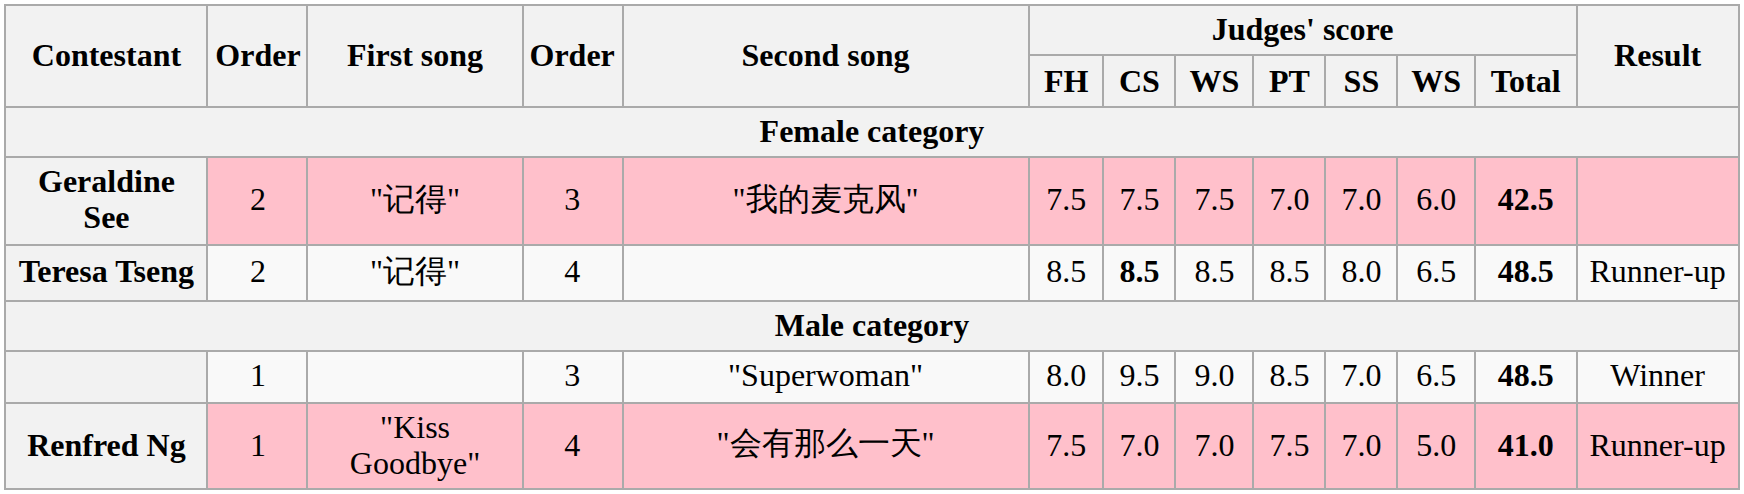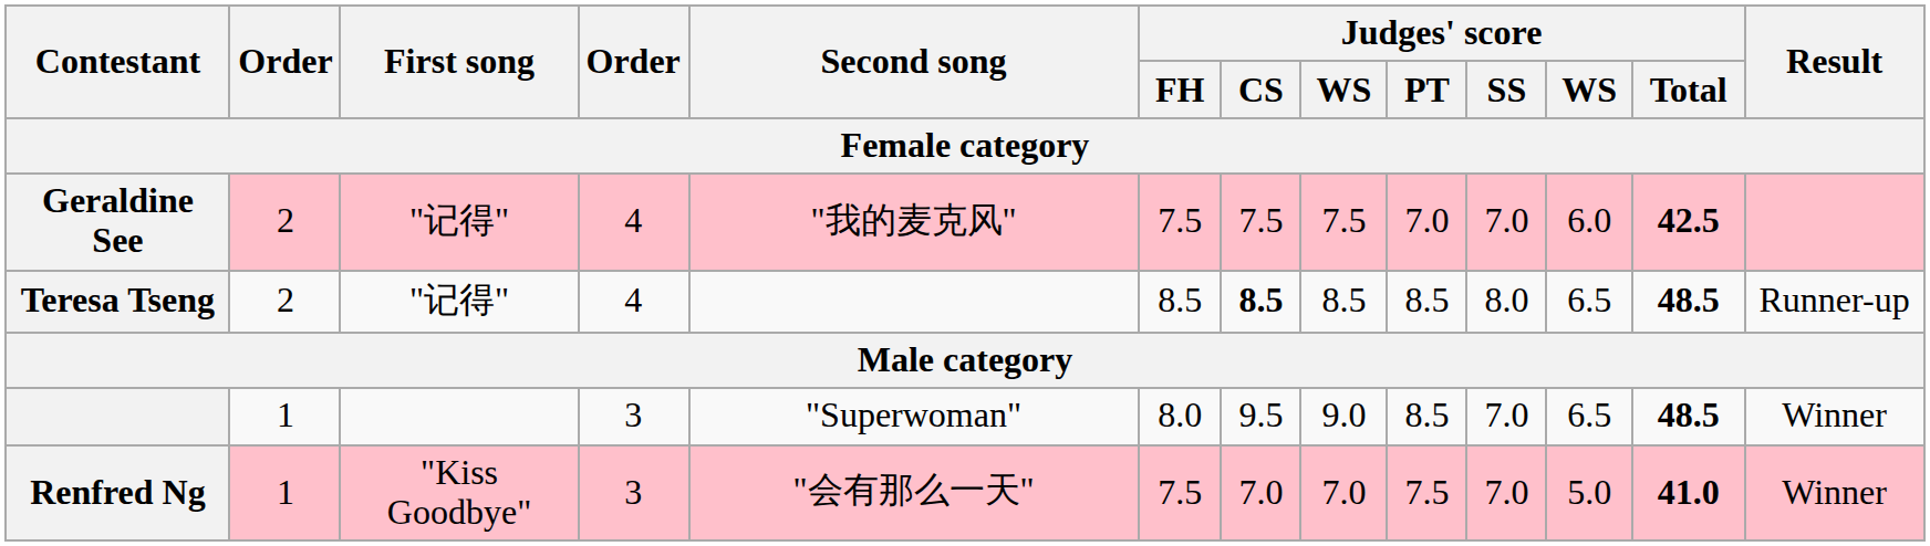 <table class="wikitable plainrowheaders" style="text-align:center;">
 <tr>
 <th rowspan=2 scope="col" style="width:8em;">Contestant</th>
 <th rowspan=2 scope="col">Order</th>
 <th rowspan=2 scope="col" style="width:10em;">First song</th>
 <th rowspan=2 scope="col">Order</th>
 <th rowspan=2 scope="col" style="width:23em;">Second song</th>
 <th colspan=7 scope="col">Judges' score</th>
 <th rowspan=2 scope="col" style="width:7em;">Result</th>
 </tr>
 <tr>
 <th style="width:2.7em;">FH</th>
 <th style="width:2.7em;">CS</th>
 <th style="width:2.7em;">WS</th>
 <th style="width:2.7em;">PT</th>
 <th style="width:2.7em;">SS</th>
 <th style="width:2.7em;">WS</th>
 <th style="width:3.6em;">Total</th>
 </tr>
 <tr>
 <th colspan=13>Female category</th>
 </tr>
 <tr style="background:pink;">
 <th scope="row">Geraldine See</th>
 <td>2</td>
 <td>"记得"</td>
-<td>3</td>
+<td>4</td>
 <td>"我的麦克风"</td>
 <td>7.5</td>
 <td>7.5</td>
 <td>7.5</td>
 <td>7.0</td>
 <td>7.0</td>
 <td>6.0</td>
 <td><strong>42.5</strong></td>
 <td></td>
 </tr>
 <tr>
 <th scope="row">Teresa Tseng</th>
 <td>2</td>
 <td>"记得"</td>
 <td>4</td>
 <td></td>
 <td>8.5</td>
 <td><strong>8.5</strong></td>
 <td>8.5</td>
 <td>8.5</td>
 <td>8.0</td>
 <td>6.5</td>
 <td><strong>48.5</strong></td>
 <td>Runner-up</td>
 </tr>
 <tr>
 <th colspan=13>Male category</th>
 </tr>
 <tr>
 <th scope="row"></th>
 <td>1</td>
 <td></td>
 <td>3</td>
 <td>"Superwoman"</td>
 <td>8.0</td>
 <td>9.5</td>
 <td>9.0</td>
 <td>8.5</td>
 <td>7.0</td>
 <td>6.5</td>
 <td><strong>48.5</strong></td>
 <td>Winner</td>
 </tr>
 <tr style="background:pink;">
 <th scope="row">Renfred Ng</th>
 <td>1</td>
 <td>"Kiss Goodbye"</td>
-<td>4</td>
+<td>3</td>
 <td>"会有那么一天"</td>
 <td>7.5</td>
 <td>7.0</td>
 <td>7.0</td>
 <td>7.5</td>
 <td>7.0</td>
 <td>5.0</td>
 <td><strong>41.0</strong></td>
-<td>Runner-up</td>
+<td>Winner</td>
 </tr>
 <tr>
 </tr>
 </table>
